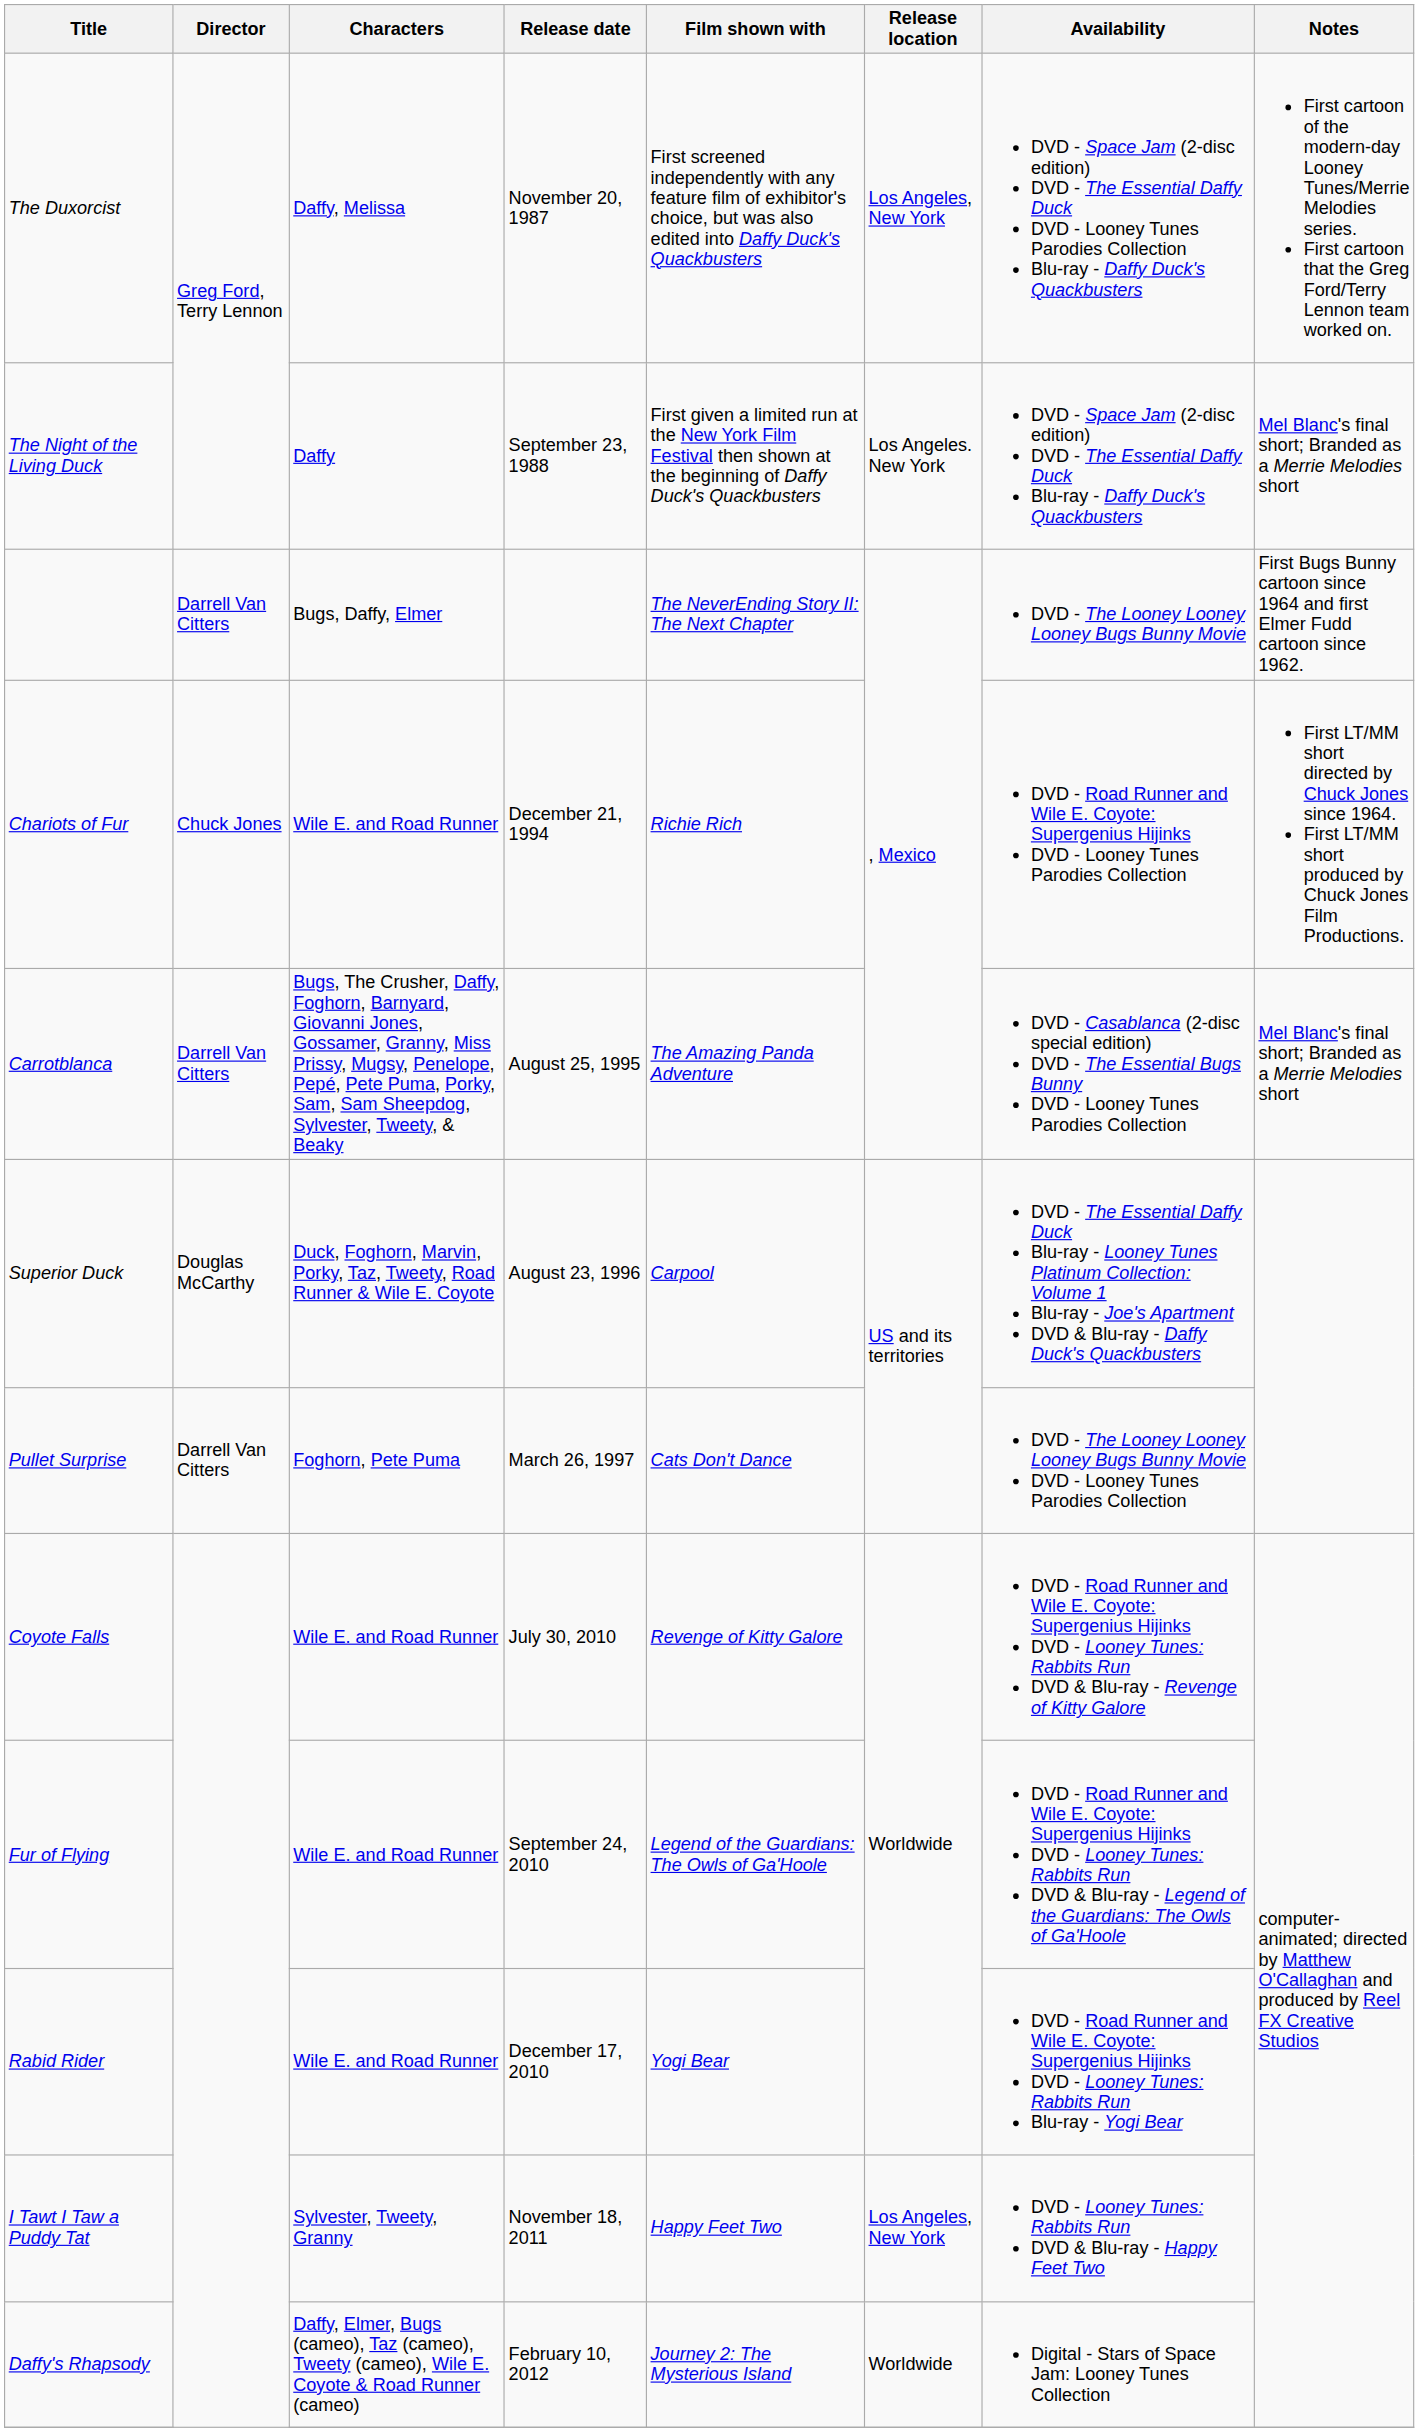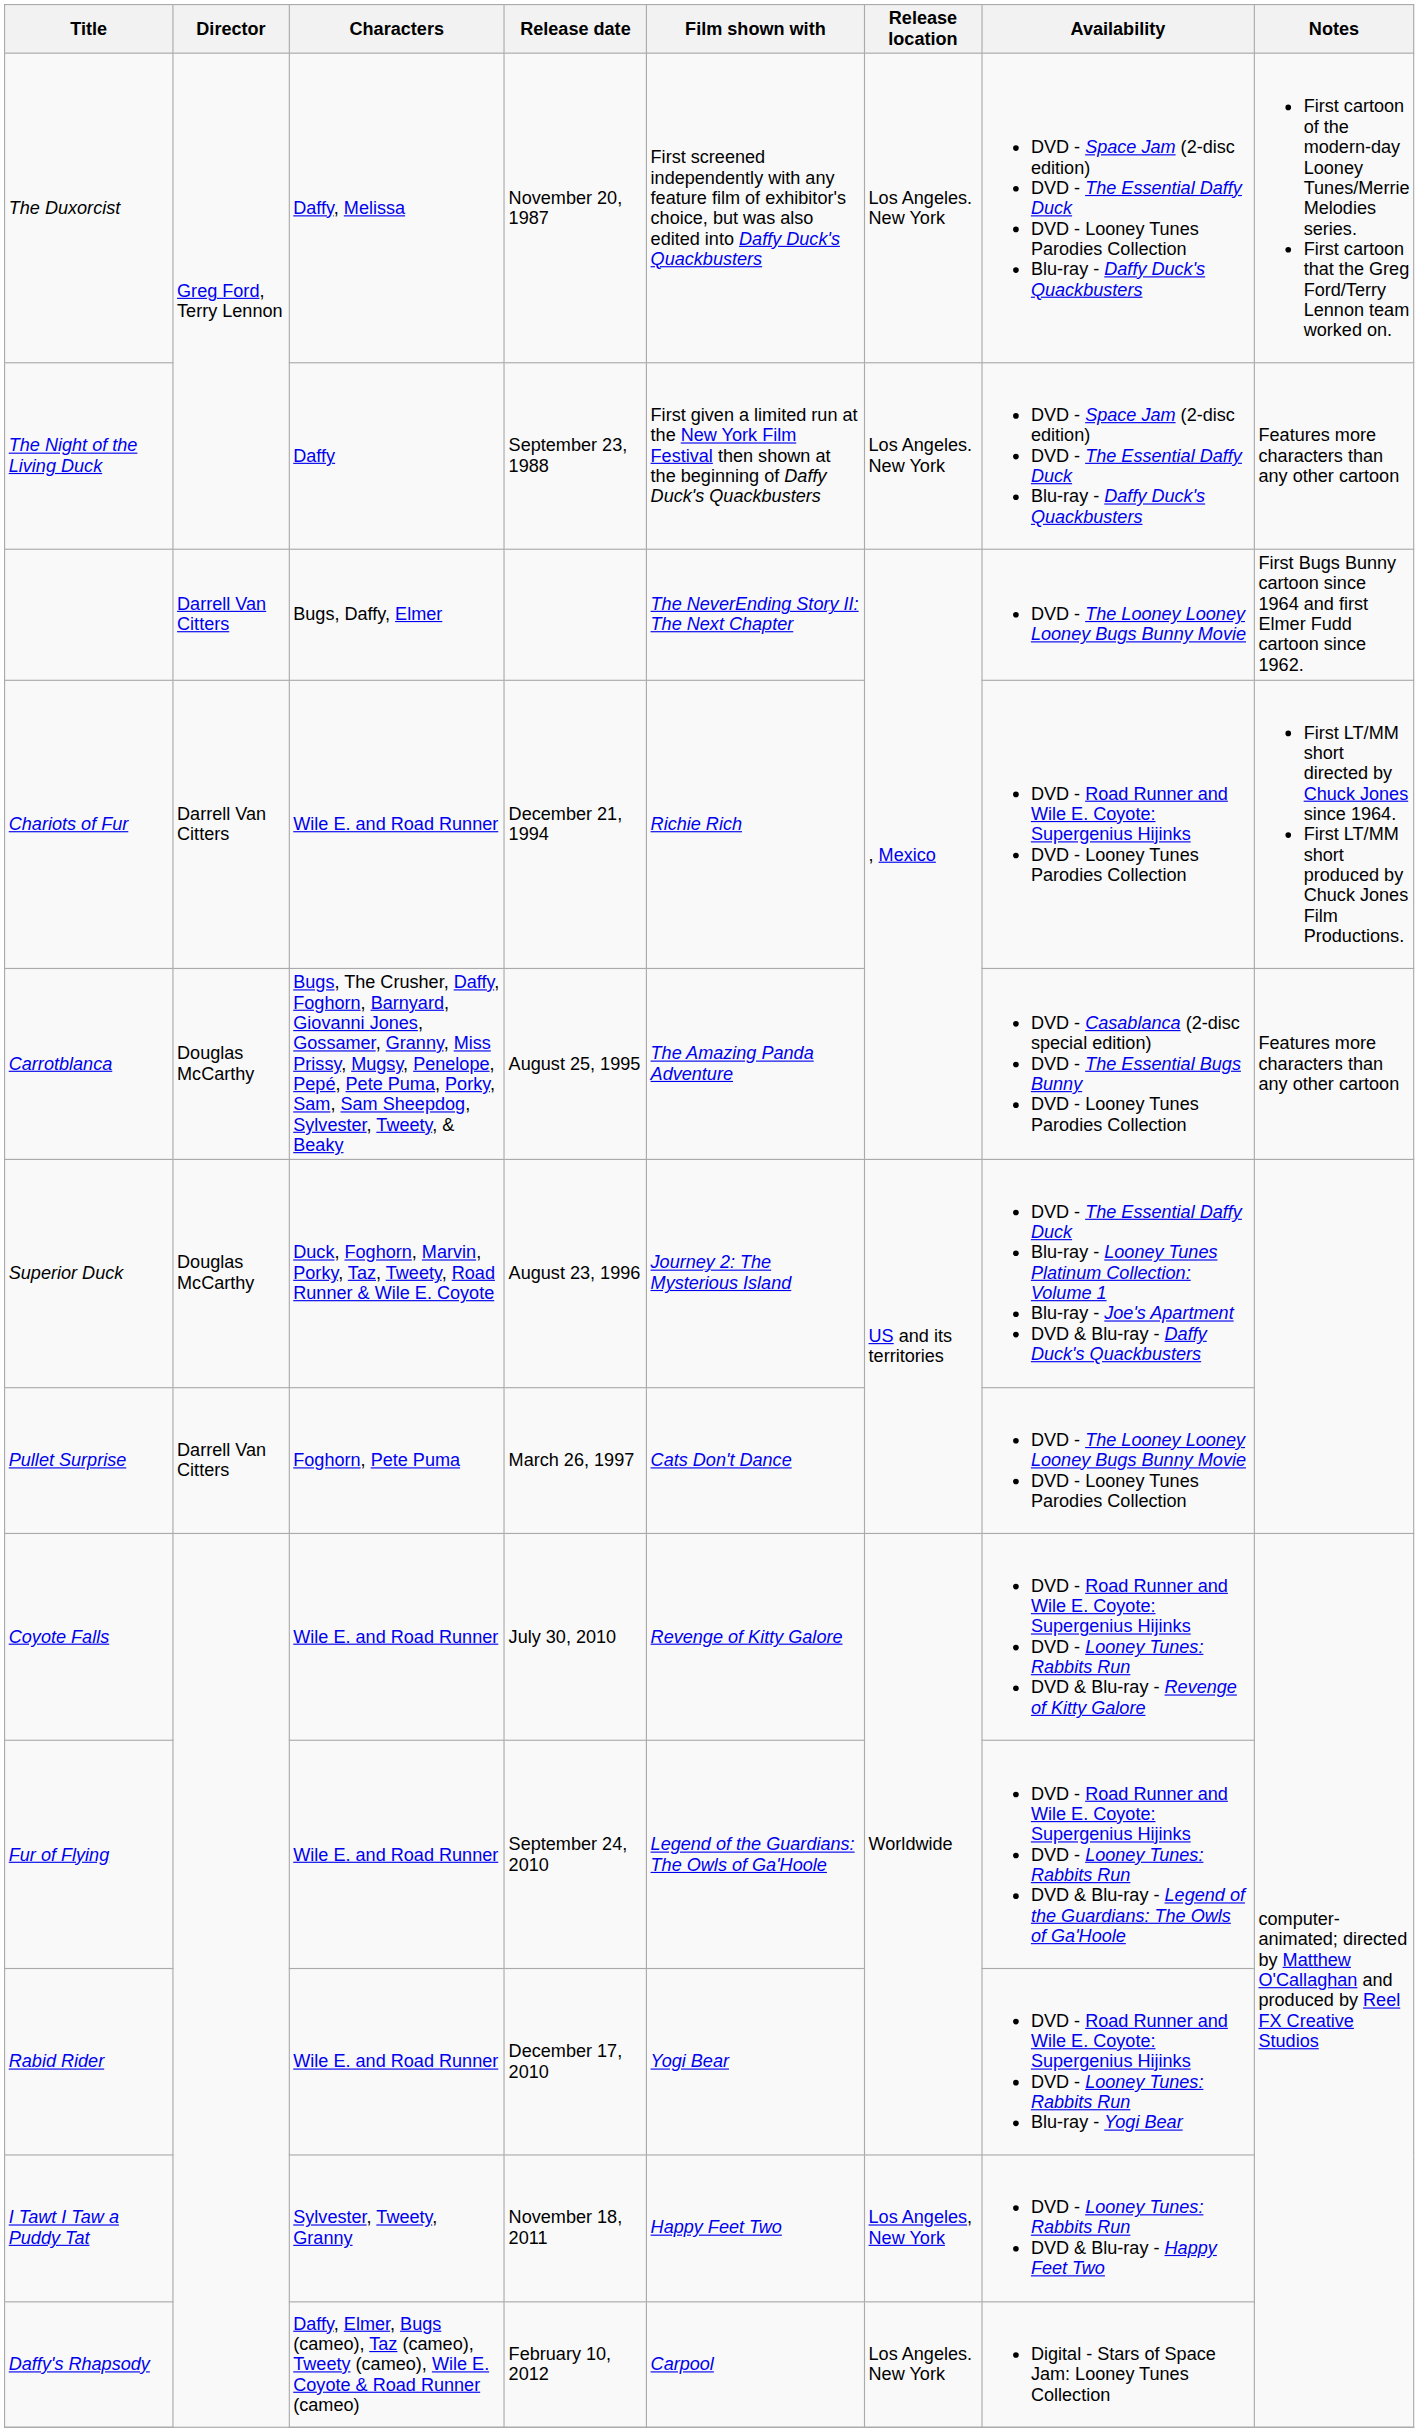 <table class="wikitable sortable">
 <tr>
 <th scope="col" style="width: 150px;">Title</th>
 <th scope="col" style="width: 100px;">Director</th>
 <th scope="col" style="width: 200px;">Characters</th>
 <th scope="col" style="width: 125px;">Release date</th>
 <th scope="col" style="width: 200px;">Film shown with</th>
 <th scope="col" style="width: 100px;">Release location</th>
 <th scope="col" style="width: 250px;">Availability</th>
 <th>Notes</th>
 </tr>
 <tr>
 <td><em>The Duxorcist</em></td>
 <td rowspan="2"><a href='#'>Greg Ford</a>,<br>Terry Lennon</td>
 <td><a href='#'>Daffy</a>, <a href='#'>Melissa</a></td>
 <td>November 20, 1987</td>
 <td>First screened independently with any feature film of exhibitor's choice, but was also edited into <em><a href='#'>Daffy Duck's Quackbusters</a></em></td>
-<td><a href='#'>Los Angeles</a>,<br><a href='#'>New York</a></td>
+<td>Los Angeles.<br>New York</td>
 <td><br><ul><li>DVD - <em><a href='#'>Space Jam</a></em> (2-disc edition)</li><li>DVD - <em><a href='#'>The Essential Daffy Duck</a></em></li><li>DVD - Looney Tunes Parodies Collection</li><li>Blu-ray - <em><a href='#'>Daffy Duck's Quackbusters</a></em></li></ul></td>
 <td><br><ul><li>First cartoon of the modern-day Looney Tunes/Merrie Melodies series.</li><li>First cartoon that the Greg Ford/Terry Lennon team worked on.</li></ul></td>
 </tr>
 <tr>
 <td><em><a href='#'>The Night of the Living Duck</a></em></td>
 <td><a href='#'>Daffy</a></td>
 <td>September 23, 1988</td>
 <td>First given a limited run at the <a href='#'>New York Film Festival</a> then shown at the  beginning of <em>Daffy Duck's Quackbusters</em></td>
 <td>Los Angeles.<br>New York</td>
 <td><br><ul><li>DVD - <em><a href='#'>Space Jam</a></em> (2-disc edition)</li><li>DVD - <em><a href='#'>The Essential Daffy Duck</a></em></li><li>Blu-ray - <em><a href='#'>Daffy Duck's Quackbusters</a></em></li></ul></td>
-<td><a href='#'>Mel Blanc</a>'s final short; Branded as a <em>Merrie Melodies</em> short</td>
+<td>Features more characters than any other cartoon</td>
 </tr>
 <tr>
 <td></td>
 <td><a href='#'>Darrell Van Citters</a></td>
 <td>Bugs, Daffy, <a href='#'>Elmer</a></td>
 <td></td>
 <td><em><a href='#'>The NeverEnding Story II: The Next Chapter</a></em></td>
 <td rowspan="3">, <a href='#'>Mexico</a></td>
 <td><br><ul><li>DVD - <em><a href='#'>The Looney Looney Looney Bugs Bunny Movie</a></em></li></ul></td>
 <td>First Bugs Bunny cartoon since 1964 and first Elmer Fudd cartoon since 1962.</td>
 </tr>
 <tr>
 <td><em><a href='#'>Chariots of Fur</a></em></td>
-<td><a href='#'>Chuck Jones</a></td>
+<td>Darrell Van Citters</td>
 <td><a href='#'>Wile E. and Road Runner</a></td>
 <td>December 21, 1994</td>
 <td><em><a href='#'>Richie Rich</a></em></td>
 <td><br><ul><li>DVD - <a href='#'>Road Runner and Wile E. Coyote: Supergenius Hijinks</a></li><li>DVD - Looney Tunes Parodies Collection</li></ul></td>
 <td><br><ul><li>First LT/MM short directed by <a href='#'>Chuck Jones</a> since 1964.</li><li>First LT/MM short produced by Chuck Jones Film Productions.</li></ul></td>
 </tr>
 <tr>
 <td><em><a href='#'>Carrotblanca</a></em></td>
-<td><a href='#'>Darrell Van Citters</a></td>
+<td>Douglas McCarthy</td>
 <td><a href='#'>Bugs</a>, The Crusher, <a href='#'>Daffy</a>, <a href='#'>Foghorn</a>, <a href='#'>Barnyard</a>, <a href='#'>Giovanni Jones</a>, <a href='#'>Gossamer</a>, <a href='#'>Granny</a>, <a href='#'>Miss Prissy</a>, <a href='#'>Mugsy</a>, <a href='#'>Penelope</a>, <a href='#'>Pepé</a>, <a href='#'>Pete Puma</a>, <a href='#'>Porky</a>, <a href='#'>Sam</a>, <a href='#'>Sam Sheepdog</a>, <a href='#'>Sylvester</a>, <a href='#'>Tweety</a>, & <a href='#'>Beaky</a></td>
 <td>August 25, 1995</td>
 <td><em><a href='#'>The Amazing Panda Adventure</a></em></td>
 <td><br><ul><li>DVD - <em><a href='#'>Casablanca</a></em> (2-disc special edition)</li><li>DVD - <em><a href='#'>The Essential Bugs Bunny</a></em></li><li>DVD - Looney Tunes Parodies Collection</li></ul></td>
-<td><a href='#'>Mel Blanc</a>'s final short; Branded as a <em>Merrie Melodies</em> short</td>
+<td>Features more characters than any other cartoon</td>
 </tr>
 <tr>
 <td><em>Superior Duck</em></td>
 <td>Douglas McCarthy</td>
 <td><a href='#'>Duck</a>, <a href='#'>Foghorn</a>, <a href='#'>Marvin</a>, <a href='#'>Porky</a>, <a href='#'>Taz</a>, <a href='#'>Tweety</a>, <a href='#'>Road Runner & Wile E. Coyote</a></td>
 <td>August 23, 1996</td>
-<td><em><a href='#'>Carpool</a></em></td>
+<td><em><a href='#'>Journey 2: The Mysterious Island</a></em></td>
 <td rowspan="2"><a href='#'>US</a> and its territories</td>
 <td><br><ul><li>DVD - <em><a href='#'>The Essential Daffy Duck</a></em></li><li>Blu-ray - <em><a href='#'>Looney Tunes Platinum Collection: Volume 1</a></em></li><li>Blu-ray - <em><a href='#'>Joe's Apartment</a></em></li><li>DVD & Blu-ray - <em><a href='#'>Daffy Duck's Quackbusters</a></em></li></ul></td>
 <td rowspan="2"></td>
 </tr>
 <tr>
 <td><em><a href='#'>Pullet Surprise</a></em></td>
 <td>Darrell Van Citters</td>
 <td><a href='#'>Foghorn</a>, <a href='#'>Pete Puma</a></td>
 <td>March 26, 1997</td>
 <td><em><a href='#'>Cats Don't Dance</a></em></td>
 <td><br><ul><li>DVD - <em><a href='#'>The Looney Looney Looney Bugs Bunny Movie</a></em></li><li>DVD - Looney Tunes Parodies Collection</li></ul></td>
 </tr>
 <tr>
 <td><em><a href='#'>Coyote Falls</a></em></td>
 <td rowspan="6"></td>
 <td><a href='#'>Wile E. and Road Runner</a></td>
 <td>July 30, 2010</td>
 <td><em><a href='#'> Revenge of Kitty Galore</a></em></td>
 <td rowspan="3">Worldwide</td>
 <td><br><ul><li>DVD - <a href='#'>Road Runner and Wile E. Coyote: Supergenius Hijinks</a></li><li>DVD - <em><a href='#'>Looney Tunes: Rabbits Run</a></em></li><li>DVD & Blu-ray - <em><a href='#'> Revenge of Kitty Galore</a></em></li></ul></td>
 <td rowspan="5">computer-animated; directed by <a href='#'>Matthew O'Callaghan</a> and produced by <a href='#'>Reel FX Creative Studios</a></td>
 </tr>
 <tr>
 <td><em><a href='#'>Fur of Flying</a></em></td>
 <td><a href='#'>Wile E. and Road Runner</a></td>
 <td>September 24, 2010</td>
 <td><em><a href='#'>Legend of the Guardians: The Owls of Ga'Hoole</a></em></td>
 <td><br><ul><li>DVD - <a href='#'>Road Runner and Wile E. Coyote: Supergenius Hijinks</a></li><li>DVD - <em><a href='#'>Looney Tunes: Rabbits Run</a></em></li><li>DVD & Blu-ray - <em><a href='#'>Legend of the Guardians: The Owls of Ga'Hoole</a></em></li></ul></td>
 </tr>
 <tr>
 <td><em><a href='#'>Rabid Rider</a></em></td>
 <td><a href='#'>Wile E. and Road Runner</a></td>
 <td>December 17, 2010</td>
 <td><em><a href='#'>Yogi Bear</a></em></td>
 <td><br><ul><li>DVD - <a href='#'>Road Runner and Wile E. Coyote: Supergenius Hijinks</a></li><li>DVD - <em><a href='#'>Looney Tunes: Rabbits Run</a></em></li><li>Blu-ray - <em><a href='#'>Yogi Bear</a></em></li></ul></td>
 </tr>
 <tr>
 <td><em><a href='#'>I Tawt I Taw a Puddy Tat</a></em></td>
 <td><a href='#'>Sylvester</a>, <a href='#'>Tweety</a>, <a href='#'>Granny</a></td>
 <td>November 18, 2011</td>
 <td><em><a href='#'>Happy Feet Two</a></em></td>
 <td><a href='#'>Los Angeles</a>,<br><a href='#'>New York</a></td>
 <td><br><ul><li>DVD - <em><a href='#'>Looney Tunes: Rabbits Run</a></em></li><li>DVD & Blu-ray - <em><a href='#'>Happy Feet Two</a></em></li></ul></td>
 </tr>
 <tr>
 <td><em><a href='#'>Daffy's Rhapsody</a></em></td>
 <td><a href='#'>Daffy</a>, <a href='#'>Elmer</a>, <a href='#'>Bugs</a> (cameo), <a href='#'>Taz</a> (cameo), <a href='#'>Tweety</a> (cameo), <a href='#'>Wile E. Coyote & Road Runner</a> (cameo)</td>
 <td>February 10, 2012</td>
-<td><em><a href='#'>Journey 2: The Mysterious Island</a></em></td>
-<td>Worldwide</td>
+<td><em><a href='#'>Carpool</a></em></td>
+<td>Los Angeles.<br>New York</td>
 <td><br><ul><li>Digital - Stars of Space Jam: Looney Tunes Collection</li></ul></td>
 </tr>
 <tr>
 </tr>
 </table>
